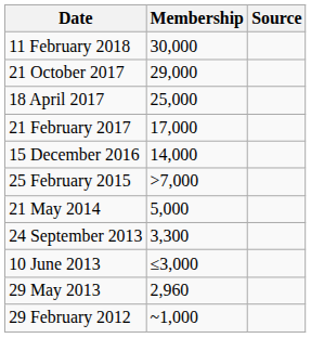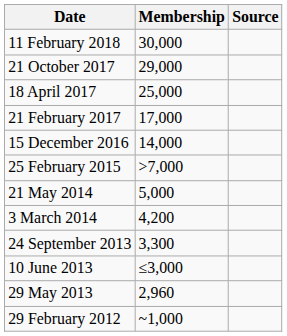 <table class="wikitable">
 <tr>
 <th>Date</th>
 <th>Membership</th>
 <th>Source</th>
 </tr>
 <tr>
 <td>11 February 2018</td>
 <td>30,000</td>
 <td></td>
 </tr>
 <tr>
 <td>21 October 2017</td>
 <td>29,000</td>
 <td></td>
 </tr>
 <tr>
 <td>18 April 2017</td>
 <td>25,000</td>
 <td></td>
 </tr>
 <tr>
 <td>21 February 2017</td>
 <td>17,000</td>
 <td></td>
 </tr>
 <tr>
 <td>15 December 2016</td>
 <td>14,000</td>
 <td></td>
 </tr>
 <tr>
 <td>25 February 2015</td>
 <td>>7,000</td>
 <td></td>
 </tr>
 <tr>
 <td>21 May 2014</td>
 <td>5,000</td>
 <td></td>
 </tr>
 <tr>
+<td>3 March 2014</td>
+<td>4,200</td>
+<td></td>
+</tr>
+<tr>
 <td>24 September 2013</td>
 <td>3,300</td>
 <td></td>
 </tr>
 <tr>
 <td>10 June 2013</td>
 <td>≤3,000</td>
 <td></td>
 </tr>
 <tr>
 <td>29 May 2013</td>
 <td>2,960</td>
 <td></td>
 </tr>
 <tr>
 <td>29 February 2012</td>
 <td>~1,000</td>
 <td></td>
 </tr>
 </table>
